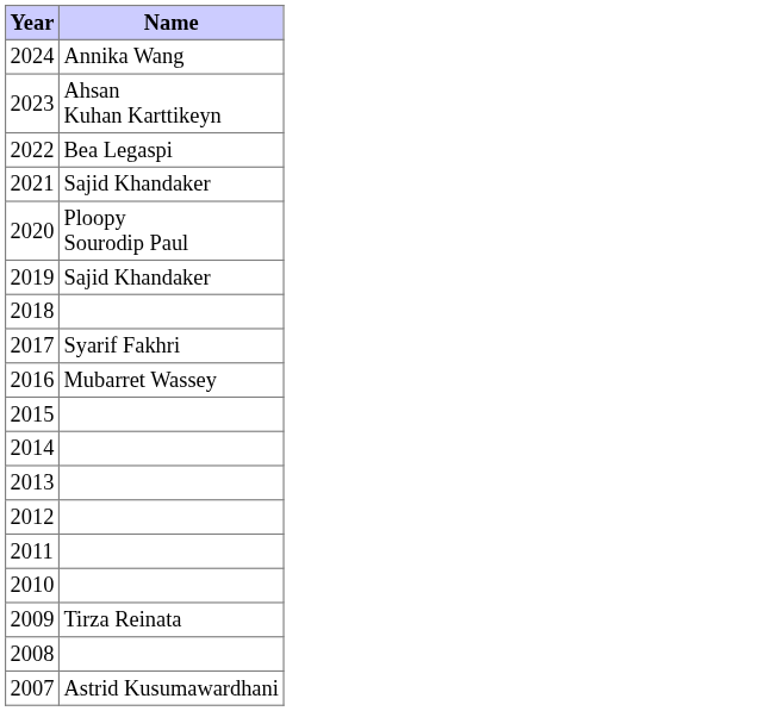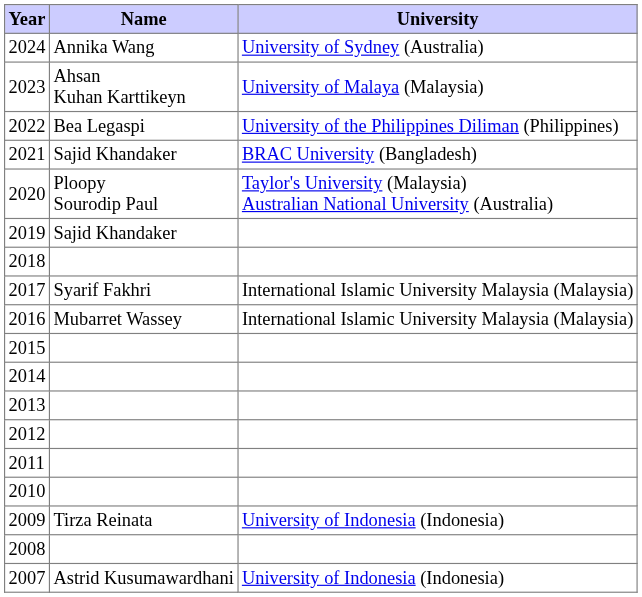 <table border=1 cellpadding=3 style="border-collapse: collapse;">
 <tr bgcolor="#ccccff">
 <th>Year</th>
 <th>Name</th>
+<th>University</th>
 </tr>
 <tr>
 <td>2024</td>
 <td>Annika Wang</td>
+<td><a href='#'>University of Sydney</a> (Australia)</td>
 </tr>
 <tr>
 <td>2023</td>
 <td>Ahsan<br>Kuhan Karttikeyn</td>
+<td><a href='#'>University of Malaya</a> (Malaysia)</td>
 </tr>
 <tr>
 <td>2022</td>
 <td>Bea Legaspi</td>
+<td><a href='#'>University of the Philippines Diliman</a> (Philippines)</td>
 </tr>
 <tr>
 <td>2021</td>
 <td>Sajid Khandaker</td>
+<td><a href='#'>BRAC University</a> (Bangladesh)</td>
 </tr>
 <tr>
 <td>2020</td>
 <td>Ploopy<br>Sourodip Paul</td>
+<td><a href='#'>Taylor's University</a> (Malaysia)<br><a href='#'>Australian National University</a> (Australia)</td>
 </tr>
 <tr>
 <td>2019</td>
 <td>Sajid Khandaker</td>
+<td></td>
 </tr>
 <tr>
 <td>2018</td>
+<td></td>
 <td></td>
 </tr>
 <tr>
 <td>2017</td>
 <td>Syarif Fakhri</td>
+<td>International Islamic University Malaysia (Malaysia)</td>
 </tr>
 <tr>
 <td>2016</td>
 <td>Mubarret Wassey</td>
+<td>International Islamic University Malaysia (Malaysia)</td>
 </tr>
 <tr>
 <td>2015</td>
+<td></td>
 <td></td>
 </tr>
 <tr>
 <td>2014</td>
 <td></td>
+<td></td>
 </tr>
 <tr>
 <td>2013</td>
+<td></td>
 <td></td>
 </tr>
 <tr>
 <td>2012</td>
 <td></td>
+<td></td>
 </tr>
 <tr>
 <td>2011</td>
+<td></td>
 <td></td>
 </tr>
 <tr>
 <td>2010</td>
 <td></td>
+<td></td>
 </tr>
 <tr>
 <td>2009</td>
 <td>Tirza Reinata</td>
+<td><a href='#'>University of Indonesia</a> (Indonesia)</td>
 </tr>
 <tr>
 <td>2008</td>
+<td></td>
 <td></td>
 </tr>
 <tr>
 <td>2007</td>
 <td>Astrid Kusumawardhani</td>
+<td><a href='#'>University of Indonesia</a> (Indonesia)</td>
 </tr>
 </table>
